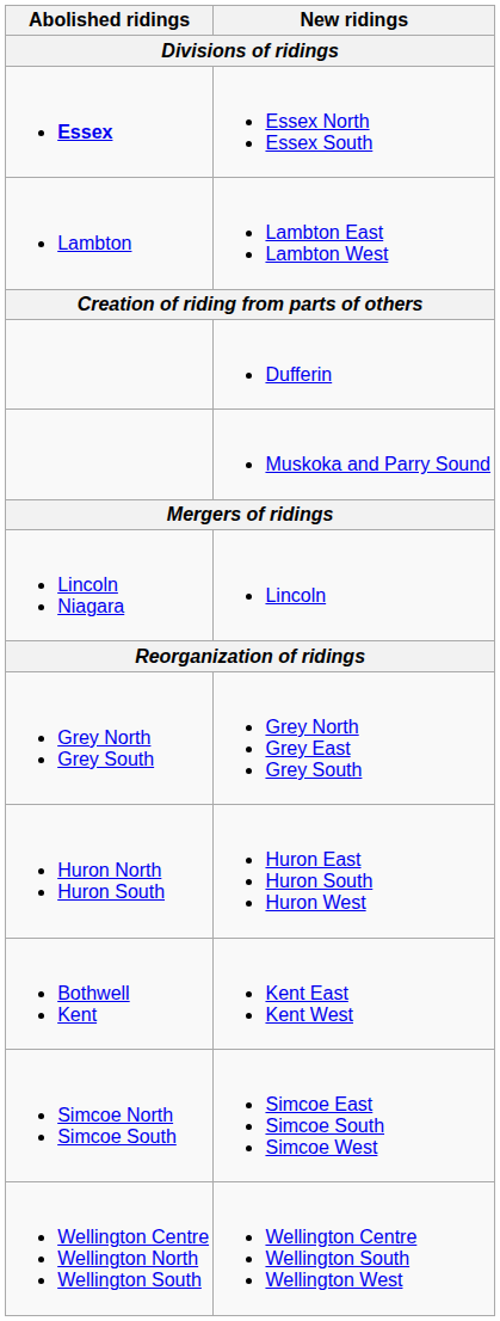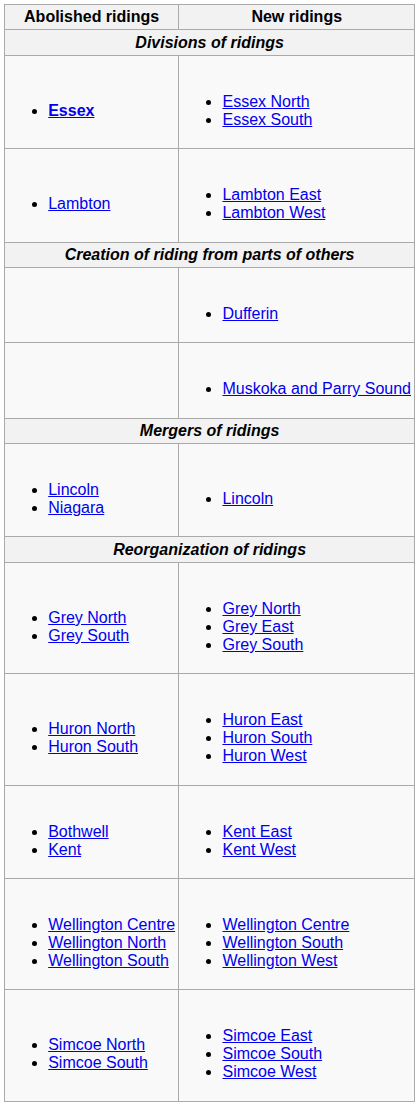 <table class="wikitable">
 <tr>
 <th>Abolished ridings</th>
 <th>New ridings</th>
 </tr>
 <tr>
 <th colspan="2"><em>Divisions of ridings</em></th>
 </tr>
 <tr>
 <td><strong><br><ul><li><a href='#'>Essex</a></li></ul></strong></td>
 <td><br><ul><li><a href='#'>Essex North</a></li><li><a href='#'>Essex South</a></li></ul></td>
 </tr>
 <tr>
 <td><br><ul><li><a href='#'>Lambton</a></li></ul></td>
 <td><br><ul><li><a href='#'>Lambton East</a></li><li><a href='#'>Lambton West</a></li></ul></td>
 </tr>
 <tr>
 <th colspan="2"><em>Creation of riding from parts of others</em></th>
 </tr>
 <tr>
 <td></td>
 <td><br><ul><li><a href='#'>Dufferin</a></li></ul></td>
 </tr>
 <tr>
 <td></td>
 <td><br><ul><li><a href='#'>Muskoka and Parry Sound</a></li></ul></td>
 </tr>
 <tr>
 <th colspan="2"><em>Mergers of ridings</em></th>
 </tr>
 <tr>
 <td><br><ul><li><a href='#'>Lincoln</a></li><li><a href='#'>Niagara</a></li></ul></td>
 <td><br><ul><li><a href='#'>Lincoln</a></li></ul></td>
 </tr>
 <tr>
 <th colspan="2"><em>Reorganization of ridings</em></th>
 </tr>
 <tr>
 <td><br><ul><li><a href='#'>Grey North</a></li><li><a href='#'>Grey South</a></li></ul></td>
 <td><br><ul><li><a href='#'>Grey North</a></li><li><a href='#'>Grey East</a></li><li><a href='#'>Grey South</a></li></ul></td>
 </tr>
 <tr>
 <td><br><ul><li><a href='#'>Huron North</a></li><li><a href='#'>Huron South</a></li></ul></td>
 <td><br><ul><li><a href='#'>Huron East</a></li><li><a href='#'>Huron South</a></li><li><a href='#'>Huron West</a></li></ul></td>
 </tr>
 <tr>
 <td><br><ul><li><a href='#'>Bothwell</a></li><li><a href='#'>Kent</a></li></ul></td>
 <td><br><ul><li><a href='#'>Kent East</a></li><li><a href='#'>Kent West</a></li></ul></td>
 </tr>
 <tr>
+<td><br><ul><li><a href='#'>Wellington Centre</a></li><li><a href='#'>Wellington North</a></li><li><a href='#'>Wellington South</a></li></ul></td>
+<td><br><ul><li><a href='#'>Wellington Centre</a></li><li><a href='#'>Wellington South</a></li><li><a href='#'>Wellington West</a></li></ul></td>
+</tr>
+<tr>
 <td><br><ul><li><a href='#'>Simcoe North</a></li><li><a href='#'>Simcoe South</a></li></ul></td>
 <td><br><ul><li><a href='#'>Simcoe East</a></li><li><a href='#'>Simcoe South</a></li><li><a href='#'>Simcoe West</a></li></ul></td>
 </tr>
-<tr>
-<td><br><ul><li><a href='#'>Wellington Centre</a></li><li><a href='#'>Wellington North</a></li><li><a href='#'>Wellington South</a></li></ul></td>
-<td><br><ul><li><a href='#'>Wellington Centre</a></li><li><a href='#'>Wellington South</a></li><li><a href='#'>Wellington West</a></li></ul></td>
-</tr>
 </table>
